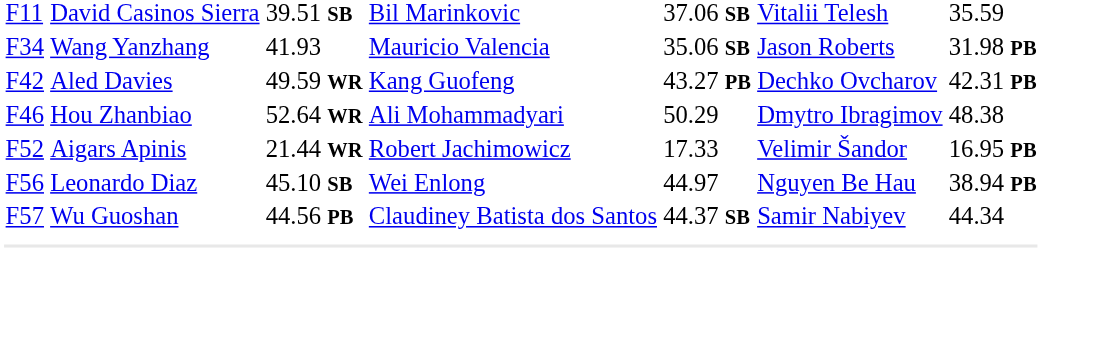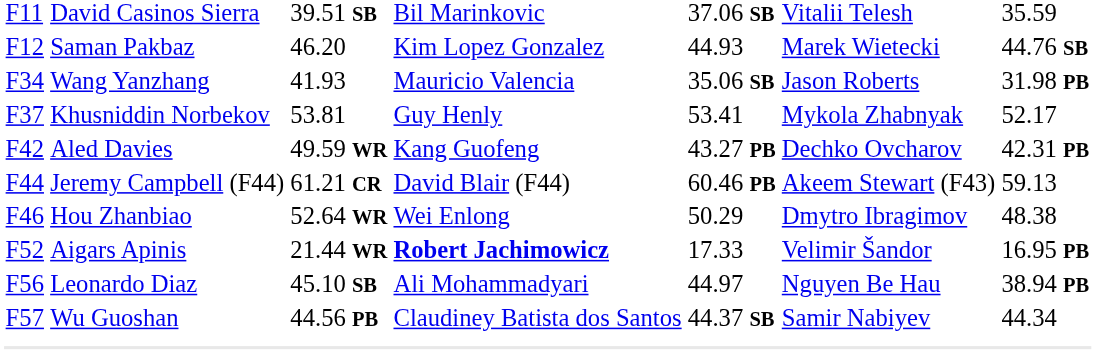 <table>
 <tr>
 <td><a href='#'>F11</a></td>
 <td><a href='#'>David Casinos Sierra</a><br></td>
 <td>39.51 <small><strong>SB</strong></small></td>
 <td><a href='#'>Bil Marinkovic</a><br></td>
 <td>37.06 <small><strong>SB</strong></small></td>
 <td><a href='#'>Vitalii Telesh</a><br></td>
 <td>35.59</td>
 </tr>
 <tr>
+<td><a href='#'>F12</a></td>
+<td><a href='#'>Saman Pakbaz</a><br></td>
+<td>46.20</td>
+<td><a href='#'>Kim Lopez Gonzalez</a><br></td>
+<td>44.93</td>
+<td><a href='#'>Marek Wietecki</a><br></td>
+<td>44.76 <small><strong>SB</strong></small></td>
+</tr>
+<tr>
 <td><a href='#'>F34</a></td>
 <td><a href='#'>Wang Yanzhang</a><br></td>
 <td>41.93</td>
 <td><a href='#'>Mauricio Valencia</a><br></td>
 <td>35.06  <small><strong>SB</strong></small></td>
 <td><a href='#'>Jason Roberts</a><br></td>
 <td>31.98  <small><strong>PB</strong></small></td>
+</tr>
+<tr>
+<td><a href='#'>F37</a></td>
+<td><a href='#'>Khusniddin Norbekov</a><br></td>
+<td>53.81</td>
+<td><a href='#'>Guy Henly</a><br></td>
+<td>53.41</td>
+<td><a href='#'>Mykola Zhabnyak</a><br></td>
+<td>52.17</td>
 </tr>
 <tr>
 <td><a href='#'>F42</a></td>
 <td><a href='#'>Aled Davies</a><br></td>
 <td>49.59 <small><strong>WR</strong></small></td>
 <td><a href='#'>Kang Guofeng</a><br></td>
 <td>43.27 <small><strong>PB</strong></small></td>
 <td><a href='#'>Dechko Ovcharov</a><br></td>
 <td>42.31 <small><strong>PB</strong></small></td>
 </tr>
 <tr>
+<td><a href='#'>F44</a></td>
+<td><a href='#'>Jeremy Campbell</a> (F44)<br></td>
+<td>61.21 <small><strong>CR</strong></small></td>
+<td><a href='#'>David Blair</a> (F44)<br></td>
+<td>60.46 <small><strong>PB</strong></small></td>
+<td><a href='#'>Akeem Stewart</a> (F43)<br></td>
+<td>59.13</td>
+</tr>
+<tr>
 <td><a href='#'>F46</a></td>
 <td><a href='#'>Hou Zhanbiao</a><br></td>
 <td>52.64 <small><strong>WR</strong></small></td>
-<td><a href='#'>Ali Mohammadyari</a><br></td>
+<td><a href='#'>Wei Enlong</a><br></td>
 <td>50.29</td>
 <td><a href='#'>Dmytro Ibragimov</a><br></td>
 <td>48.38</td>
 </tr>
 <tr>
 <td><a href='#'>F52</a></td>
 <td><a href='#'>Aigars Apinis</a><br></td>
 <td>21.44 <small><strong>WR</strong></small></td>
-<td><a href='#'>Robert Jachimowicz</a><br></td>
+<td><strong><a href='#'>Robert Jachimowicz</a><br></strong></td>
 <td>17.33</td>
 <td><a href='#'>Velimir Šandor</a><br></td>
 <td>16.95 <small><strong>PB</strong></small></td>
 </tr>
 <tr>
 <td><a href='#'>F56</a></td>
 <td><a href='#'>Leonardo Diaz</a><br></td>
 <td>45.10 <small><strong>SB</strong></small></td>
-<td><a href='#'>Wei Enlong</a><br></td>
+<td><a href='#'>Ali Mohammadyari</a><br></td>
 <td>44.97</td>
 <td><a href='#'>Nguyen Be Hau</a><br></td>
 <td>38.94 <small><strong>PB</strong></small></td>
 </tr>
 <tr>
 <td><a href='#'>F57</a></td>
 <td><a href='#'>Wu Guoshan</a><br></td>
 <td>44.56 <small><strong>PB</strong></small></td>
 <td><a href='#'>Claudiney Batista dos Santos</a><br></td>
 <td>44.37 <small><strong>SB</strong></small></td>
 <td><a href='#'>Samir Nabiyev</a><br></td>
 <td>44.34</td>
 </tr>
 <tr>
 <td colspan=7></td>
 </tr>
 <tr>
 </tr>
 <tr bgcolor= e8e8e8>
 <td colspan=7></td>
 </tr>
 </table>
